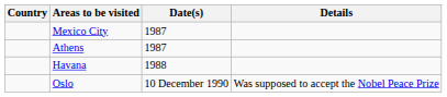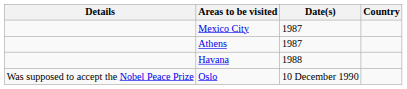 <table class="wikitable sortable outercollapse">
 <tr>
-<th scope=col>Country</th>
+<th scope=col class="unsortable">Details</th>
 <th scope=col>Areas to be visited</th>
 <th scope=col>Date(s)</th>
-<th scope=col class="unsortable">Details</th>
+<th scope=col>Country</th>
 </tr>
 <tr>
 <td></td>
 <td><a href='#'>Mexico City</a></td>
 <td>1987</td>
 <td></td>
 </tr>
 <tr>
 <td></td>
 <td><a href='#'>Athens</a></td>
 <td>1987</td>
 <td></td>
 </tr>
 <tr>
 <td></td>
 <td><a href='#'>Havana</a></td>
 <td>1988</td>
 <td></td>
 </tr>
 <tr>
-<td></td>
+<td>Was supposed to accept the <a href='#'>Nobel Peace Prize</a></td>
 <td><a href='#'>Oslo</a></td>
 <td>10 December 1990</td>
-<td>Was supposed to accept the <a href='#'>Nobel Peace Prize</a></td>
+<td></td>
 </tr>
 </table>
